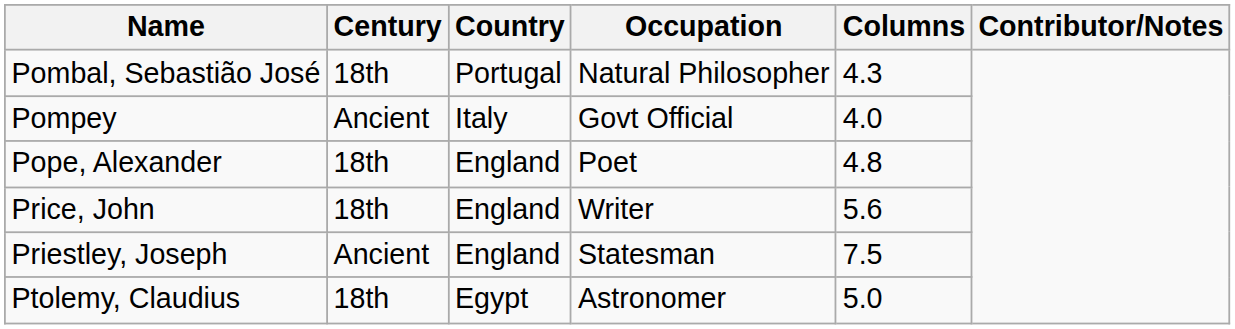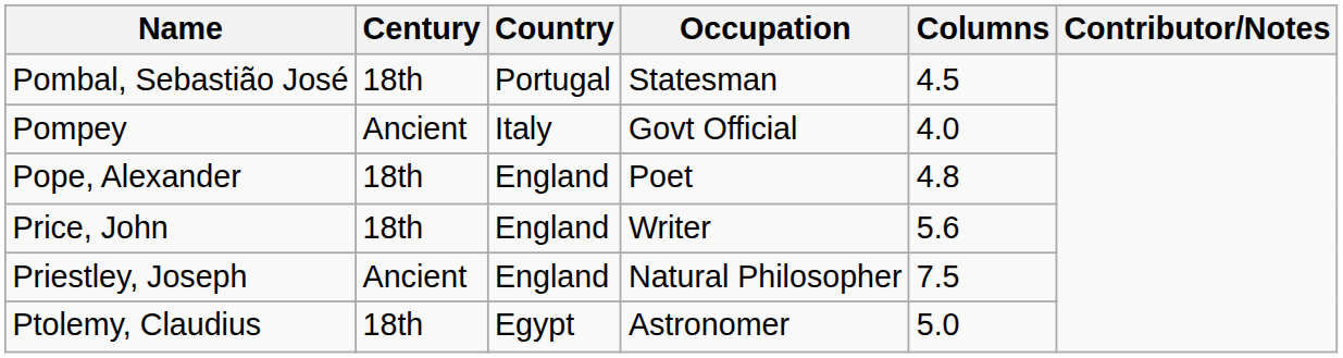 <table class="wikitable">
 <tr>
 <th>Name</th>
 <th>Century</th>
 <th>Country</th>
 <th>Occupation</th>
 <th>Columns</th>
 <th>Contributor/Notes</th>
 </tr>
 <tr>
 <td>Pombal, Sebastião José</td>
 <td>18th</td>
 <td>Portugal</td>
-<td>Natural Philosopher</td>
-<td>4.3</td>
+<td>Statesman</td>
+<td>4.5</td>
 </tr>
 <tr>
 <td>Pompey</td>
 <td>Ancient</td>
 <td>Italy</td>
 <td>Govt Official</td>
 <td>4.0</td>
 </tr>
 <tr>
 <td>Pope, Alexander</td>
 <td>18th</td>
 <td>England</td>
 <td>Poet</td>
 <td>4.8</td>
 </tr>
 <tr>
 <td>Price, John</td>
 <td>18th</td>
 <td>England</td>
 <td>Writer</td>
 <td>5.6</td>
 </tr>
 <tr>
 <td>Priestley, Joseph</td>
 <td>Ancient</td>
 <td>England</td>
-<td>Statesman</td>
+<td>Natural Philosopher</td>
 <td>7.5</td>
 </tr>
 <tr>
 <td>Ptolemy, Claudius</td>
 <td>18th</td>
 <td>Egypt</td>
 <td>Astronomer</td>
 <td>5.0</td>
 </tr>
 </table>
